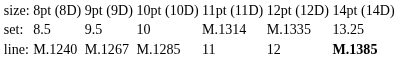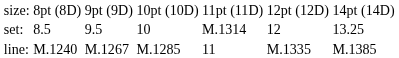 <table style="margin-left:40px;">
 <tr>
 <td>size:</td>
 <td>8pt (8D)</td>
 <td>9pt (9D)</td>
 <td>10pt (10D)</td>
 <td>11pt (11D)</td>
 <td>12pt (12D)</td>
 <td>14pt (14D)</td>
 </tr>
 <tr>
 <td>set:</td>
 <td>8.5</td>
 <td>9.5</td>
 <td>10</td>
 <td>M.1314</td>
-<td>M.1335</td>
+<td>12</td>
 <td>13.25</td>
 </tr>
 <tr>
 <td>line:</td>
 <td>M.1240</td>
 <td>M.1267</td>
 <td>M.1285</td>
 <td>11</td>
-<td>12</td>
-<td><strong>M.1385</strong></td>
+<td>M.1335</td>
+<td>M.1385</td>
 </tr>
 </table>
